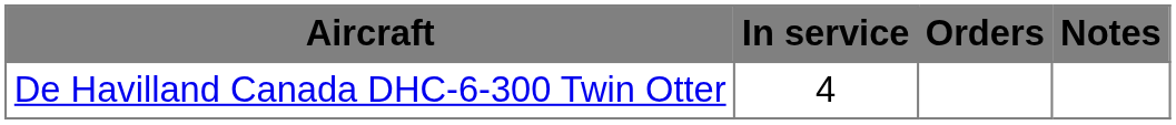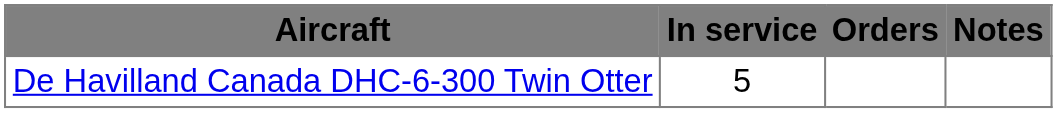 <table class="toccolours" border="1" cellpadding="3" style="margin:1em auto; white-space:nowrap; border-collapse:collapse">
 <tr style="background:gray;">
 <th><span>Aircraft</span></th>
 <th><span>In service</span></th>
 <th><span>Orders</span></th>
 <th><span>Notes</span></th>
 </tr>
 <tr>
 <td><a href='#'>De Havilland Canada DHC-6-300 Twin Otter</a></td>
-<td style="text-align:center;">4</td>
+<td style="text-align:center;">5</td>
 <td style="text-align:center;"></td>
 <td></td>
 </tr>
 </table>
